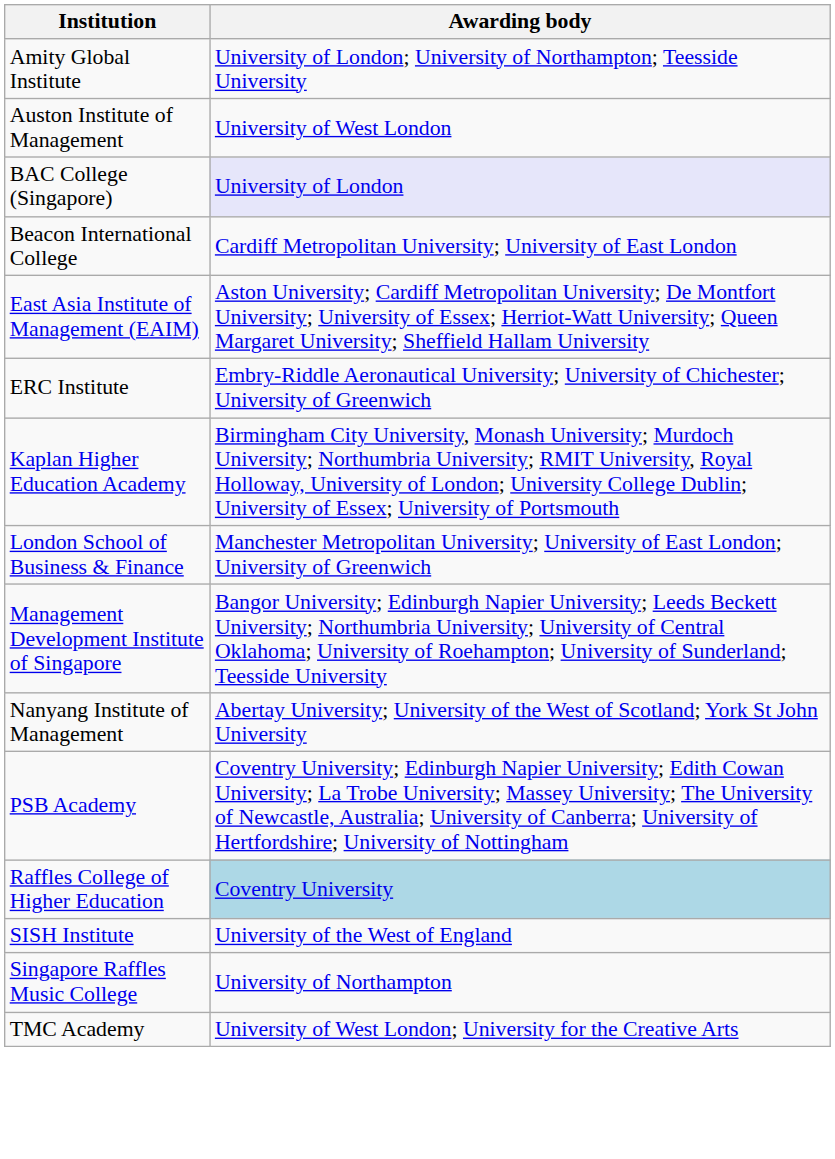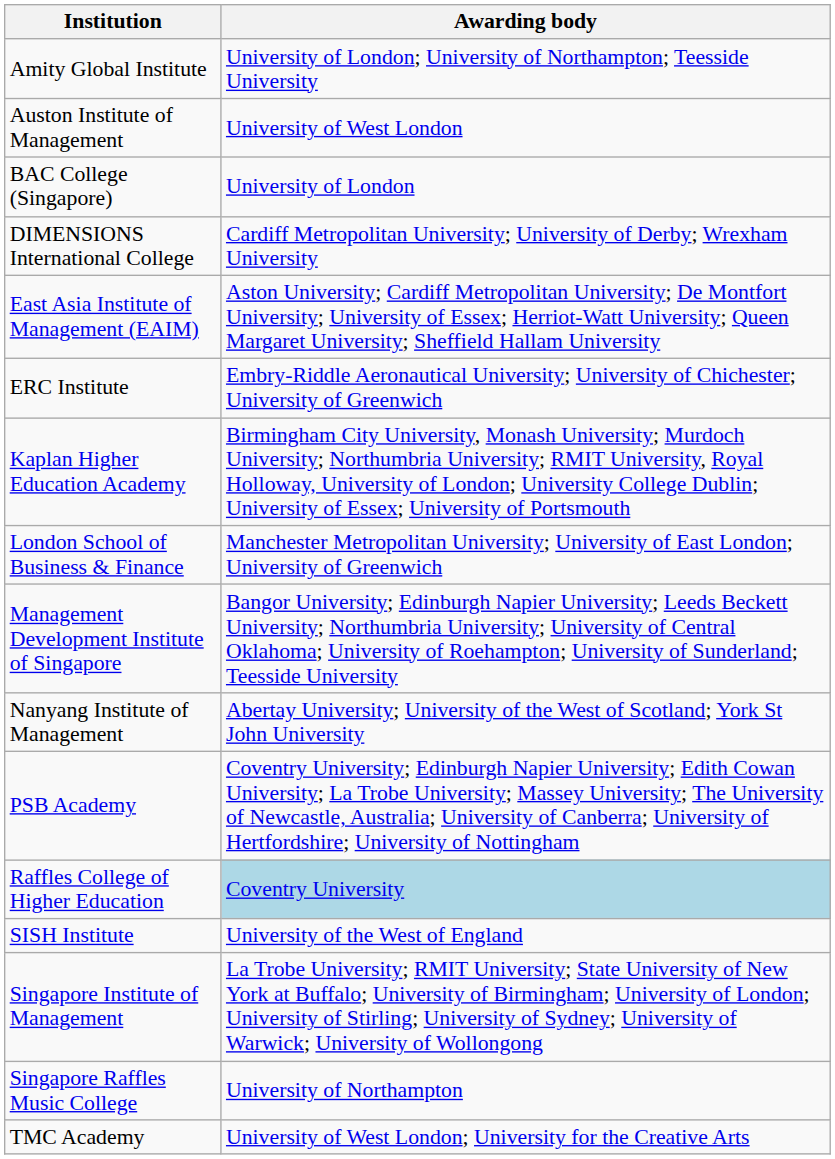 <table class="wikitable">
 <tr>
 <th>Institution</th>
 <th>Awarding body</th>
 </tr>
 <tr>
 <td>Amity Global Institute</td>
 <td><a href='#'>University of London</a>; <a href='#'>University of Northampton</a>; <a href='#'>Teesside University</a></td>
 </tr>
 <tr>
 <td>Auston Institute of Management</td>
 <td><a href='#'>University of West London</a></td>
 </tr>
 <tr>
 <td>BAC College (Singapore)</td>
-<td style="background: lavender;"><a href='#'>University of London</a></td>
+<td><a href='#'>University of London</a></td>
 </tr>
 <tr>
-<td>Beacon International College</td>
-<td><a href='#'>Cardiff Metropolitan University</a>; <a href='#'>University of East London</a></td>
+<td>DIMENSIONS International College</td>
+<td><a href='#'>Cardiff Metropolitan University</a>; <a href='#'>University of Derby</a>; <a href='#'>Wrexham University</a></td>
 </tr>
 <tr>
 <td><a href='#'>East Asia Institute of Management (EAIM)</a></td>
 <td><a href='#'>Aston University</a>; <a href='#'>Cardiff Metropolitan University</a>; <a href='#'>De Montfort University</a>; <a href='#'>University of Essex</a>; <a href='#'>Herriot-Watt University</a>; <a href='#'>Queen Margaret University</a>; <a href='#'>Sheffield Hallam University</a></td>
 </tr>
 <tr>
 <td>ERC Institute</td>
 <td><a href='#'>Embry-Riddle Aeronautical University</a>; <a href='#'>University of Chichester</a>; <a href='#'>University of Greenwich</a></td>
 </tr>
 <tr>
 <td><a href='#'>Kaplan Higher Education Academy</a></td>
 <td><a href='#'>Birmingham City University</a>, <a href='#'>Monash University</a>; <a href='#'>Murdoch University</a>; <a href='#'>Northumbria University</a>; <a href='#'>RMIT University</a>, <a href='#'>Royal Holloway, University of London</a>; <a href='#'>University College Dublin</a>; <a href='#'>University of Essex</a>; <a href='#'>University of Portsmouth</a></td>
 </tr>
 <tr>
 <td><a href='#'>London School of Business & Finance</a></td>
 <td><a href='#'>Manchester Metropolitan University</a>; <a href='#'>University of East London</a>; <a href='#'>University of Greenwich</a></td>
 </tr>
 <tr>
 <td><a href='#'>Management Development Institute of Singapore</a></td>
 <td><a href='#'>Bangor University</a>; <a href='#'>Edinburgh Napier University</a>; <a href='#'>Leeds Beckett University</a>; <a href='#'>Northumbria University</a>; <a href='#'>University of Central Oklahoma</a>; <a href='#'>University of Roehampton</a>; <a href='#'>University of Sunderland</a>; <a href='#'>Teesside University</a></td>
 </tr>
 <tr>
 <td>Nanyang Institute of Management</td>
 <td><a href='#'>Abertay University</a>; <a href='#'>University of the West of Scotland</a>; <a href='#'>York St John University</a></td>
 </tr>
 <tr>
 <td><a href='#'>PSB Academy</a></td>
 <td><a href='#'>Coventry University</a>; <a href='#'>Edinburgh Napier University</a>; <a href='#'>Edith Cowan University</a>; <a href='#'>La Trobe University</a>; <a href='#'>Massey University</a>; <a href='#'>The University of Newcastle, Australia</a>; <a href='#'>University of Canberra</a>; <a href='#'>University of Hertfordshire</a>; <a href='#'>University of Nottingham</a></td>
 </tr>
 <tr>
 <td><a href='#'>Raffles College of Higher Education</a></td>
 <td style="background: lightblue;"><a href='#'>Coventry University</a></td>
 </tr>
 <tr>
 <td><a href='#'>SISH Institute</a></td>
 <td><a href='#'>University of the West of England</a></td>
 </tr>
 <tr>
+<td><a href='#'>Singapore Institute of Management</a></td>
+<td><a href='#'>La Trobe University</a>; <a href='#'>RMIT University</a>; <a href='#'>State University of New York at Buffalo</a>; <a href='#'>University of Birmingham</a>; <a href='#'>University of London</a>; <a href='#'>University of Stirling</a>; <a href='#'>University of Sydney</a>; <a href='#'>University of Warwick</a>; <a href='#'>University of Wollongong</a></td>
+</tr>
+<tr>
 <td><a href='#'>Singapore Raffles Music College</a></td>
 <td><a href='#'>University of Northampton</a></td>
 </tr>
 <tr>
 <td>TMC Academy</td>
 <td><a href='#'>University of West London</a>; <a href='#'>University for the Creative Arts</a></td>
 </tr>
 </table>
